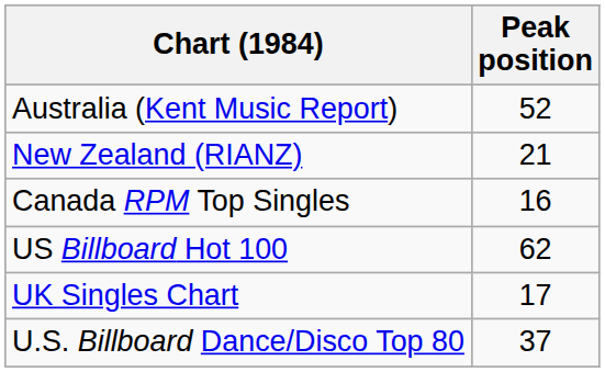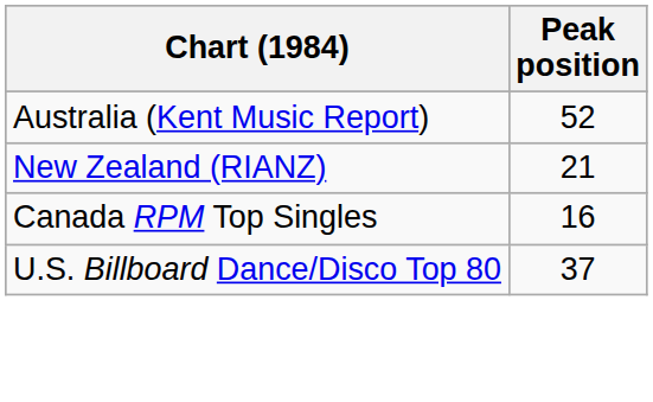 <table class="wikitable sortable">
 <tr>
 <th>Chart (1984)</th>
 <th>Peak<br>position</th>
 </tr>
 <tr>
 <td>Australia (<a href='#'>Kent Music Report</a>)</td>
 <td align="center">52</td>
 </tr>
 <tr>
 <td><a href='#'>New Zealand (RIANZ)</a></td>
 <td align="center">21</td>
 </tr>
 <tr>
 <td>Canada <a href='#'><em>RPM</em></a> Top Singles</td>
 <td align="center">16</td>
 </tr>
 <tr>
-<td>US <a href='#'><em>Billboard</em> Hot 100</a></td>
-<td align="center">62</td>
-</tr>
-<tr>
-<td><a href='#'>UK Singles Chart</a></td>
-<td align="center">17</td>
-</tr>
-<tr>
 <td>U.S. <em>Billboard</em> <a href='#'>Dance/Disco Top 80</a></td>
 <td align="center">37</td>
 </tr>
 </table>
